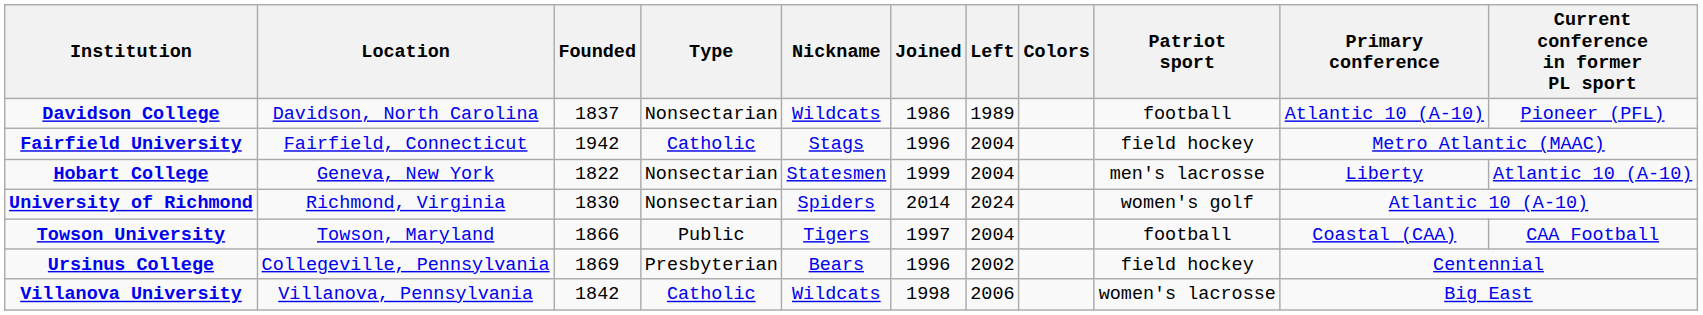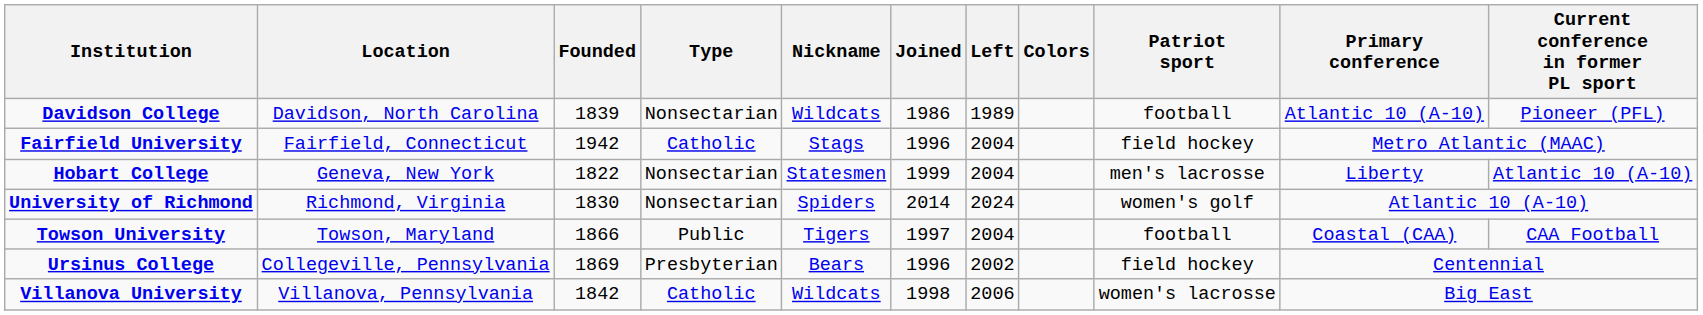 <table class="wikitable sortable" style="text-align:center;">
 <tr>
 <th>Institution</th>
 <th>Location</th>
 <th>Founded</th>
 <th>Type</th>
 <th>Nickname</th>
 <th>Joined</th>
 <th>Left</th>
 <th class="unsortable">Colors</th>
 <th>Patriot<br>sport</th>
 <th>Primary<br>conference</th>
 <th>Current<br>conference<br>in former<br>PL sport</th>
 </tr>
 <tr>
 <td><strong><a href='#'>Davidson College</a></strong></td>
 <td><a href='#'>Davidson, North Carolina</a></td>
-<td>1837</td>
+<td>1839</td>
 <td>Nonsectarian</td>
 <td><a href='#'>Wildcats</a></td>
 <td>1986</td>
 <td>1989</td>
 <td></td>
 <td>football</td>
 <td><a href='#'>Atlantic 10 (A-10)</a></td>
 <td><a href='#'>Pioneer (PFL)</a></td>
 </tr>
 <tr>
 <td><strong><a href='#'>Fairfield University</a></strong></td>
 <td><a href='#'>Fairfield, Connecticut</a></td>
 <td>1942</td>
 <td><a href='#'>Catholic</a><br></td>
 <td><a href='#'>Stags</a></td>
 <td>1996</td>
 <td>2004</td>
 <td></td>
 <td>field hockey</td>
 <td colspan=2><a href='#'>Metro Atlantic (MAAC)</a></td>
 </tr>
 <tr>
 <td><strong><a href='#'>Hobart College</a></strong></td>
 <td><a href='#'>Geneva, New York</a></td>
 <td>1822</td>
 <td>Nonsectarian</td>
 <td><a href='#'>Statesmen</a></td>
 <td>1999</td>
 <td>2004</td>
 <td></td>
 <td>men's lacrosse</td>
 <td><a href='#'>Liberty</a></td>
 <td><a href='#'>Atlantic 10 (A-10)</a></td>
 </tr>
 <tr>
 <td><strong><a href='#'>University of Richmond</a></strong></td>
 <td><a href='#'>Richmond, Virginia</a></td>
 <td>1830</td>
 <td>Nonsectarian</td>
 <td><a href='#'>Spiders</a></td>
 <td>2014</td>
 <td>2024</td>
 <td></td>
 <td>women's golf</td>
 <td colspan=2><a href='#'>Atlantic 10 (A-10)</a></td>
 </tr>
 <tr>
 <td><strong><a href='#'>Towson University</a></strong></td>
 <td><a href='#'>Towson, Maryland</a></td>
 <td>1866</td>
 <td>Public</td>
 <td><a href='#'>Tigers</a></td>
 <td>1997</td>
 <td>2004</td>
 <td></td>
 <td>football</td>
 <td><a href='#'>Coastal (CAA)</a></td>
 <td><a href='#'>CAA Football</a></td>
 </tr>
 <tr>
 <td><strong><a href='#'>Ursinus College</a></strong></td>
 <td><a href='#'>Collegeville, Pennsylvania</a></td>
 <td>1869</td>
 <td>Presbyterian<br></td>
 <td><a href='#'>Bears</a></td>
 <td>1996</td>
 <td>2002</td>
 <td>  </td>
 <td>field hockey</td>
 <td colspan=2><a href='#'>Centennial</a></td>
 </tr>
 <tr>
 <td><strong><a href='#'>Villanova University</a></strong></td>
 <td><a href='#'>Villanova, Pennsylvania</a></td>
 <td>1842</td>
 <td><a href='#'>Catholic</a><br></td>
 <td><a href='#'>Wildcats</a></td>
 <td>1998</td>
 <td>2006</td>
 <td></td>
 <td>women's lacrosse</td>
 <td colspan=2><a href='#'>Big East</a></td>
 </tr>
 </table>
